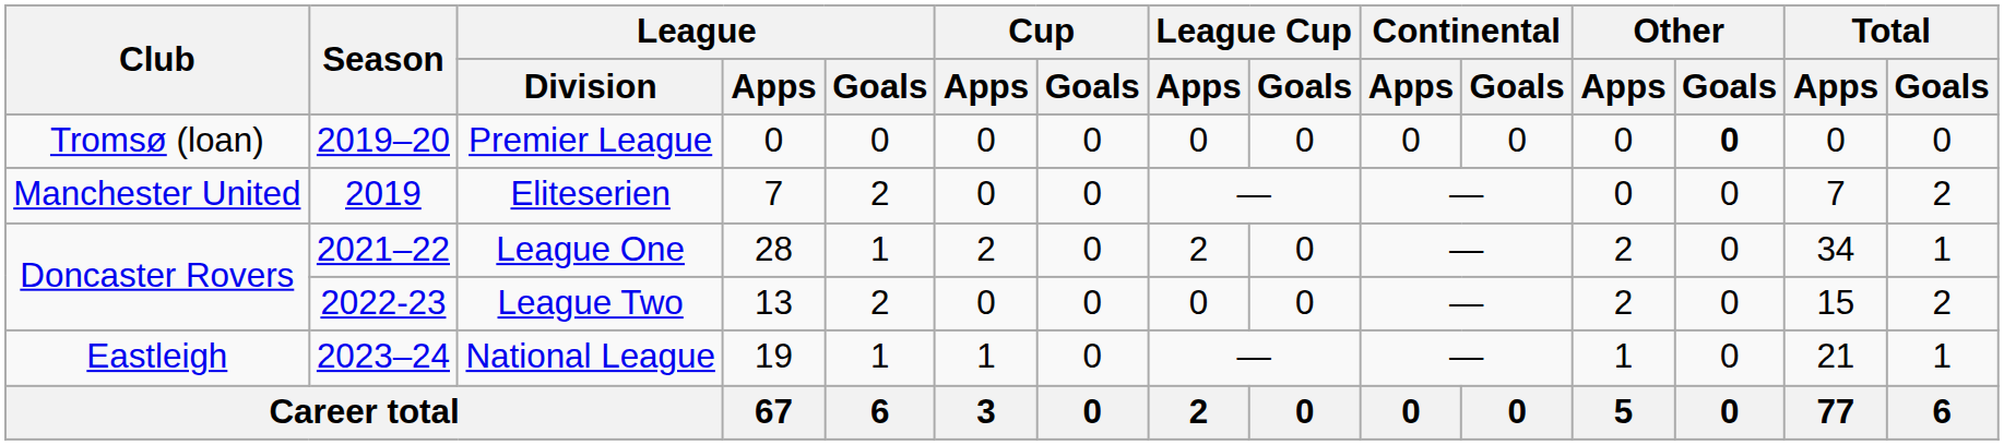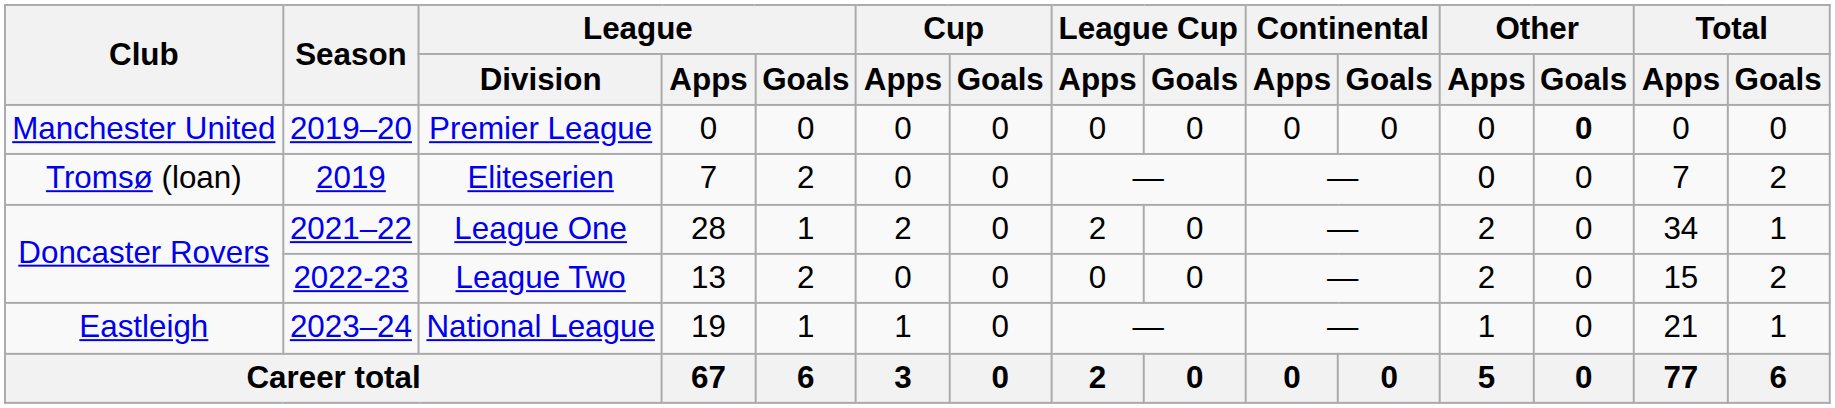 <table class="wikitable" style="text-align:center">
 <tr>
 <th rowspan="2">Club</th>
 <th rowspan="2">Season</th>
 <th colspan="3">League</th>
 <th colspan="2">Cup</th>
 <th colspan="2">League Cup</th>
 <th colspan="2">Continental</th>
 <th colspan="2">Other</th>
 <th colspan="2">Total</th>
 </tr>
 <tr>
 <th>Division</th>
 <th>Apps</th>
 <th>Goals</th>
 <th>Apps</th>
 <th>Goals</th>
 <th>Apps</th>
 <th>Goals</th>
 <th>Apps</th>
 <th>Goals</th>
 <th>Apps</th>
 <th>Goals</th>
 <th>Apps</th>
 <th>Goals</th>
 </tr>
 <tr>
-<td><a href='#'>Tromsø</a> (loan)</td>
+<td><a href='#'>Manchester United</a></td>
 <td><a href='#'>2019–20</a></td>
 <td><a href='#'>Premier League</a></td>
 <td>0</td>
 <td>0</td>
 <td>0</td>
 <td>0</td>
 <td>0</td>
 <td>0</td>
 <td>0</td>
 <td>0</td>
 <td>0</td>
 <td><strong>0</strong></td>
 <td>0</td>
 <td>0</td>
 </tr>
 <tr>
-<td><a href='#'>Manchester United</a></td>
+<td><a href='#'>Tromsø</a> (loan)</td>
 <td><a href='#'>2019</a></td>
 <td><a href='#'>Eliteserien</a></td>
 <td>7</td>
 <td>2</td>
 <td>0</td>
 <td>0</td>
 <td colspan="2">—</td>
 <td colspan="2">—</td>
 <td>0</td>
 <td>0</td>
 <td>7</td>
 <td>2</td>
 </tr>
 <tr>
 <td rowspan="2"><a href='#'>Doncaster Rovers</a></td>
 <td><a href='#'>2021–22</a></td>
 <td><a href='#'>League One</a></td>
 <td>28</td>
 <td>1</td>
 <td>2</td>
 <td>0</td>
 <td>2</td>
 <td>0</td>
 <td colspan="2">—</td>
 <td>2</td>
 <td>0</td>
 <td>34</td>
 <td>1</td>
 </tr>
 <tr>
 <td><a href='#'>2022-23</a></td>
 <td><a href='#'>League Two</a></td>
 <td>13</td>
 <td>2</td>
 <td>0</td>
 <td>0</td>
 <td>0</td>
 <td>0</td>
 <td colspan="2">—</td>
 <td>2</td>
 <td>0</td>
 <td>15</td>
 <td>2</td>
 </tr>
 <tr>
 <td><a href='#'>Eastleigh</a></td>
 <td><a href='#'>2023–24</a></td>
 <td><a href='#'>National League</a></td>
 <td>19</td>
 <td>1</td>
 <td>1</td>
 <td>0</td>
 <td colspan="2">—</td>
 <td colspan="2">—</td>
 <td>1</td>
 <td>0</td>
 <td>21</td>
 <td>1</td>
 </tr>
 <tr>
 <th colspan="3">Career total</th>
 <th>67</th>
 <th>6</th>
 <th>3</th>
 <th>0</th>
 <th>2</th>
 <th>0</th>
 <th>0</th>
 <th>0</th>
 <th>5</th>
 <th>0</th>
 <th>77</th>
 <th>6</th>
 </tr>
 </table>
